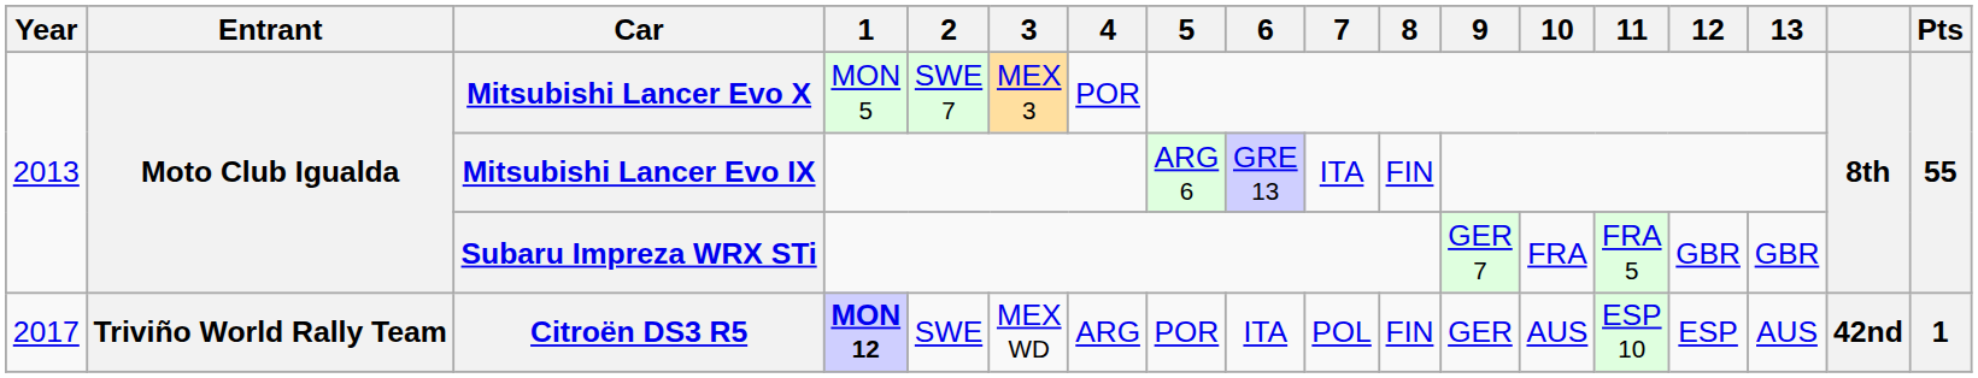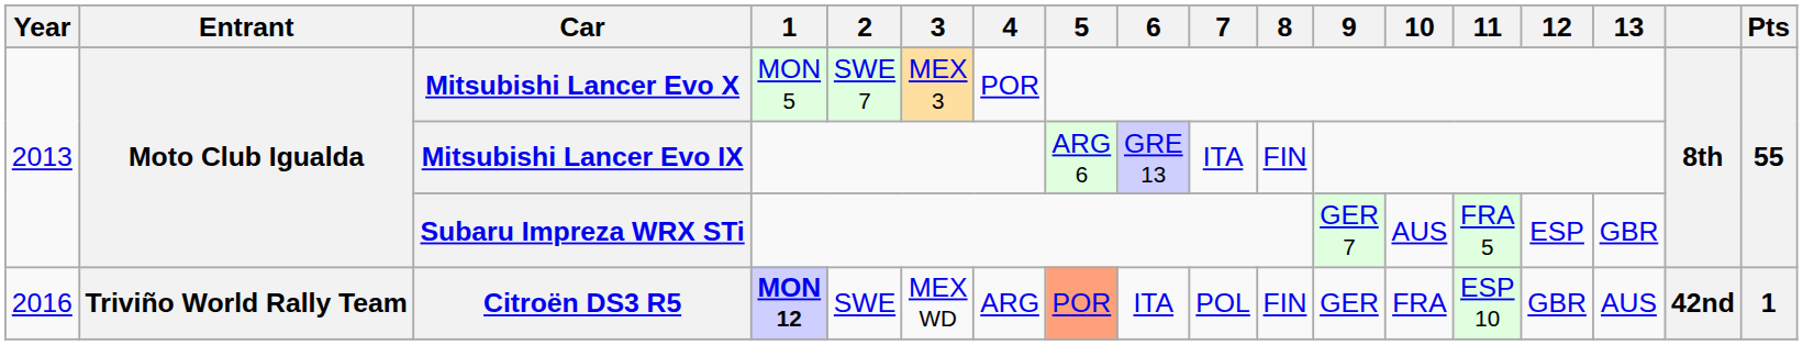 <table class="wikitable" style="text-align:center; font-size:85%">
 <tr>
 <th>Year</th>
 <th>Entrant</th>
 <th>Car</th>
 <th>1</th>
 <th>2</th>
 <th>3</th>
 <th>4</th>
 <th>5</th>
 <th>6</th>
 <th>7</th>
 <th>8</th>
 <th>9</th>
 <th>10</th>
 <th>11</th>
 <th>12</th>
 <th>13</th>
 <th></th>
 <th>Pts</th>
 </tr>
 <tr>
 <td rowspan=3><a href='#'>2013</a></td>
 <th rowspan=3 nowrap>Moto Club Igualda</th>
 <th nowrap><a href='#'>Mitsubishi Lancer Evo X</a></th>
 <td style="background:#DFFFDF;"><a href='#'>MON</a><br><small>5</small></td>
 <td style="background:#DFFFDF;"><a href='#'>SWE</a><br><small>7</small></td>
 <td style="background:#FFDF9F;"><a href='#'>MEX</a><br><small>3</small></td>
 <td><a href='#'>POR</a></td>
 <td colspan=9></td>
 <th rowspan=3>8th</th>
 <th rowspan=3>55</th>
 </tr>
 <tr>
 <th nowrap><a href='#'>Mitsubishi Lancer Evo IX</a></th>
 <td colspan=4></td>
 <td style="background:#DFFFDF;"><a href='#'>ARG</a><br><small>6</small></td>
 <td style="background:#CFCFFF;"><a href='#'>GRE</a><br><small>13</small></td>
 <td><a href='#'>ITA</a></td>
 <td><a href='#'>FIN</a></td>
 <td colspan=5></td>
 </tr>
 <tr>
 <th nowrap><a href='#'>Subaru Impreza WRX STi</a></th>
 <td colspan=8></td>
 <td style="background:#DFFFDF;"><a href='#'>GER</a><br><small>7</small></td>
-<td><a href='#'>FRA</a></td>
+<td><a href='#'>AUS</a></td>
 <td style="background:#DFFFDF;"><a href='#'>FRA</a><br><small>5</small></td>
-<td><a href='#'>GBR</a></td>
+<td><a href='#'>ESP</a></td>
 <td><a href='#'>GBR</a></td>
 </tr>
 <tr>
-<td><a href='#'>2017</a></td>
+<td><a href='#'>2016</a></td>
 <th nowrap>Triviño World Rally Team</th>
 <th nowrap><a href='#'>Citroën DS3 R5</a></th>
 <td style="background:#CFCFFF;"><strong><a href='#'>MON</a><br><small>12</small></strong></td>
 <td><a href='#'>SWE</a></td>
 <td><a href='#'>MEX</a><br><small>WD</small></td>
 <td><a href='#'>ARG</a></td>
-<td><a href='#'>POR</a></td>
+<td style="background: lightsalmon;"><a href='#'>POR</a></td>
 <td><a href='#'>ITA</a></td>
 <td><a href='#'>POL</a></td>
 <td><a href='#'>FIN</a></td>
 <td><a href='#'>GER</a></td>
-<td><a href='#'>AUS</a></td>
+<td><a href='#'>FRA</a></td>
 <td style="background:#DFFFDF;"><a href='#'>ESP</a><br><small>10</small></td>
-<td><a href='#'>ESP</a></td>
+<td><a href='#'>GBR</a></td>
 <td><a href='#'>AUS</a></td>
 <th>42nd</th>
 <th>1</th>
 </tr>
 </table>
